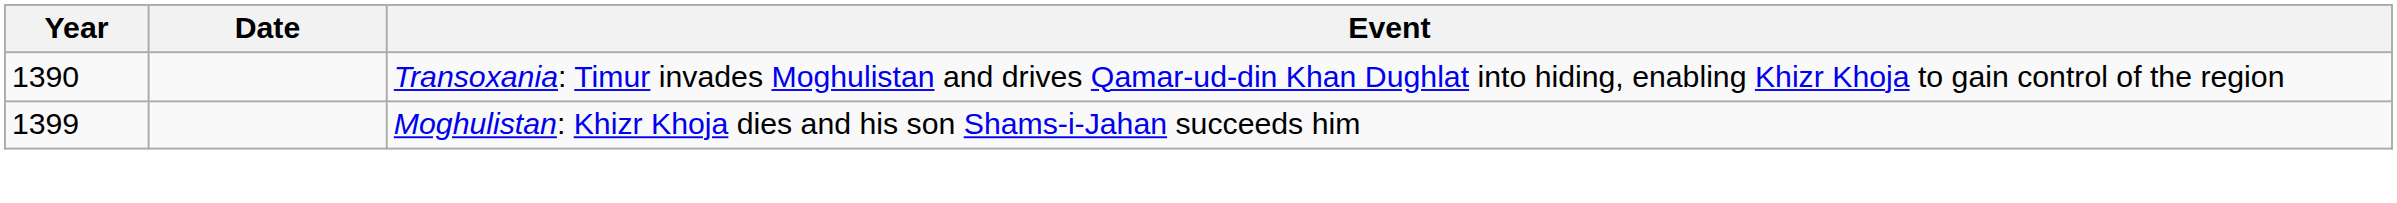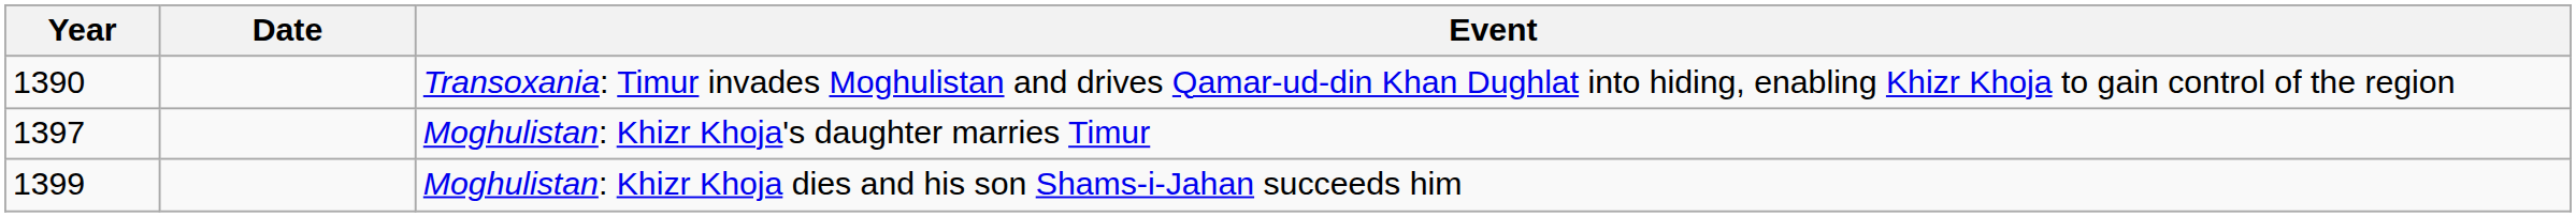 <table class="wikitable" width="100%">
 <tr>
 <th style="width:6%">Year</th>
 <th style="width:10%">Date</th>
 <th>Event</th>
 </tr>
 <tr>
 <td>1390</td>
 <td></td>
 <td><em><a href='#'>Transoxania</a></em>: <a href='#'>Timur</a> invades <a href='#'>Moghulistan</a> and drives <a href='#'>Qamar-ud-din Khan Dughlat</a> into hiding, enabling <a href='#'>Khizr Khoja</a> to gain control of the region</td>
 </tr>
 <tr>
+<td>1397</td>
+<td></td>
+<td><em><a href='#'>Moghulistan</a></em>: <a href='#'>Khizr Khoja</a>'s daughter marries <a href='#'>Timur</a></td>
+</tr>
+<tr>
 <td>1399</td>
 <td></td>
 <td><em><a href='#'>Moghulistan</a></em>: <a href='#'>Khizr Khoja</a> dies and his son <a href='#'>Shams-i-Jahan</a> succeeds him</td>
 </tr>
 </table>
